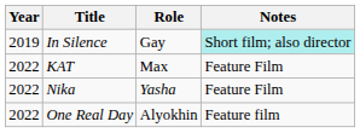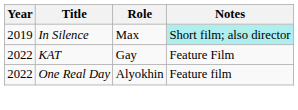 <table class="wikitable sortable">
 <tr>
 <th>Year</th>
 <th>Title</th>
 <th>Role</th>
 <th>Notes</th>
 </tr>
 <tr>
 <td>2019</td>
 <td><em>In Silence</em></td>
-<td>Gay</td>
+<td>Max</td>
 <td style="background: paleturquoise;">Short film; also director</td>
 </tr>
 <tr>
 <td>2022</td>
 <td><em>KAT</em></td>
-<td>Max</td>
-<td>Feature Film</td>
-</tr>
-<tr>
-<td>2022</td>
-<td><em>Nika</em></td>
-<td><em>Yasha</em></td>
+<td>Gay</td>
 <td>Feature Film</td>
 </tr>
 <tr>
 <td>2022</td>
 <td><em>One Real Day</em></td>
 <td>Alyokhin</td>
 <td>Feature film</td>
 </tr>
 </table>
